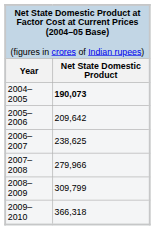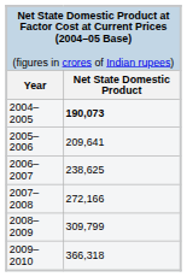 <table class="wikitable" style="float:right; width:240px; margin:0 0 1em 1em; background:#f4f5f6; border:#c6c7c8 solid; font-size:90%;">
 <tr>
 <td colspan="2"  style="background:#c2d6e5; text-align:center;"><strong>Net State Domestic Product at Factor Cost at Current Prices (2004–05 Base)</strong><br><br>(figures in <a href='#'>crores</a> of <a href='#'>Indian rupees</a>)</td>
 </tr>
 <tr>
 <th>Year</th>
 <th>Net State Domestic Product</th>
 </tr>
 <tr>
 <td>2004–2005</td>
 <td><strong>190,073</strong></td>
 </tr>
 <tr>
 <td>2005–2006</td>
-<td>209,642</td>
+<td>209,641</td>
 </tr>
 <tr>
 <td>2006–2007</td>
 <td>238,625</td>
 </tr>
 <tr>
 <td>2007–2008</td>
-<td>279,966</td>
+<td>272,166</td>
 </tr>
 <tr>
 <td>2008–2009</td>
 <td>309,799</td>
 </tr>
 <tr>
 <td>2009–2010</td>
 <td>366,318</td>
 </tr>
 </table>
